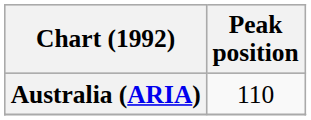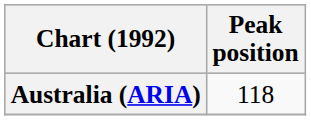 <table class="wikitable sortable plainrowheaders" style="text-align:center">
 <tr>
 <th scope="col">Chart (1992)</th>
 <th scope="col">Peak<br>position</th>
 </tr>
 <tr>
 <th scope="row">Australia (<a href='#'>ARIA</a>)</th>
-<td align="center">110</td>
+<td align="center">118</td>
 </tr>
 <tr>
 </tr>
 <tr>
 </tr>
 <tr>
 </tr>
 <tr>
 </tr>
 </table>
